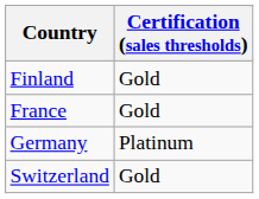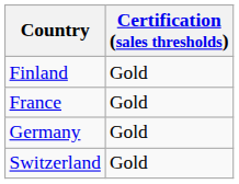 <table class="wikitable sortable">
 <tr>
 <th>Country</th>
 <th><a href='#'>Certification</a><br>(<small><a href='#'>sales thresholds</a></small>)</th>
 </tr>
 <tr>
 <td><a href='#'>Finland</a></td>
 <td>Gold</td>
 </tr>
 <tr>
 <td><a href='#'>France</a></td>
 <td>Gold</td>
 </tr>
 <tr>
 <td><a href='#'>Germany</a></td>
-<td>Platinum</td>
+<td>Gold</td>
 </tr>
 <tr>
 <td><a href='#'>Switzerland</a></td>
 <td>Gold</td>
 </tr>
 </table>
